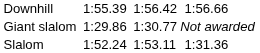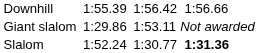 <table>
 <tr valign="top">
 <td>Downhill<br></td>
 <td></td>
 <td>1:55.39</td>
 <td></td>
 <td>1:56.42</td>
 <td></td>
 <td>1:56.66</td>
 </tr>
 <tr valign="top">
 <td>Giant slalom<br></td>
 <td></td>
 <td>1:29.86</td>
 <td>  <br> </td>
-<td>1:30.77</td>
+<td>1:53.11</td>
 <td colspan=2 align=center><em>Not awarded</em></td>
 </tr>
 <tr valign="top">
 <td>Slalom<br></td>
 <td></td>
 <td>1:52.24</td>
 <td></td>
-<td>1:53.11</td>
+<td>1:30.77</td>
 <td></td>
-<td>1:31.36</td>
+<td><strong>1:31.36</strong></td>
 </tr>
 </table>
